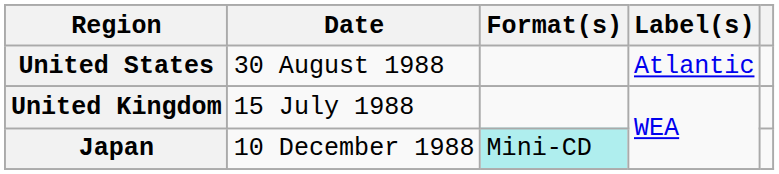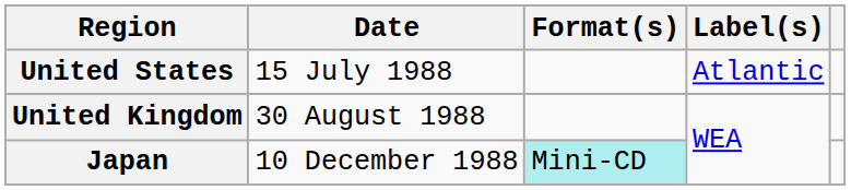 <table class="wikitable plainrowheaders">
 <tr>
 <th scope="col">Region</th>
 <th scope="col">Date</th>
 <th scope="col">Format(s)</th>
 <th scope="col">Label(s)</th>
 <th scope="col"></th>
 </tr>
 <tr>
 <th scope="row">United States</th>
-<td>30 August 1988</td>
+<td>15 July 1988</td>
 <td></td>
 <td><a href='#'>Atlantic</a></td>
 <td></td>
 </tr>
 <tr>
 <th scope="row">United Kingdom</th>
-<td>15 July 1988</td>
+<td>30 August 1988</td>
 <td></td>
 <td rowspan="2"><a href='#'>WEA</a></td>
 <td></td>
 </tr>
 <tr>
 <th scope="row">Japan</th>
 <td>10 December 1988</td>
 <td style="background: paleturquoise;">Mini-CD</td>
 <td></td>
 </tr>
 </table>
